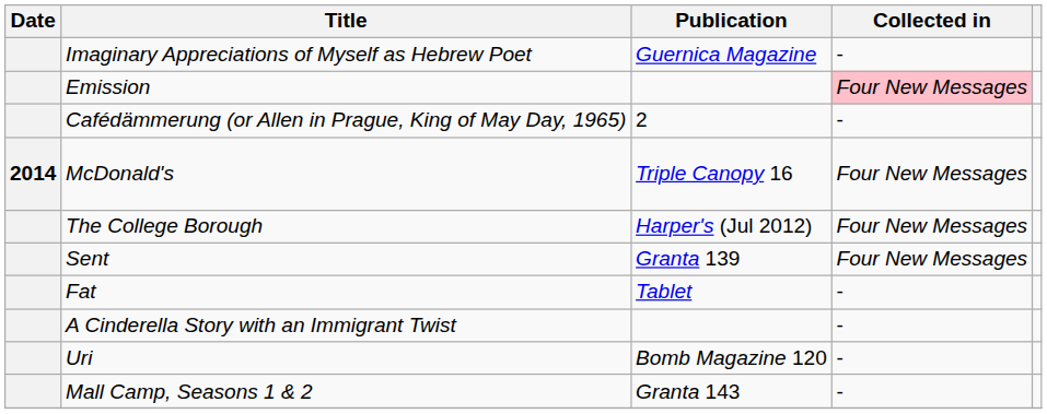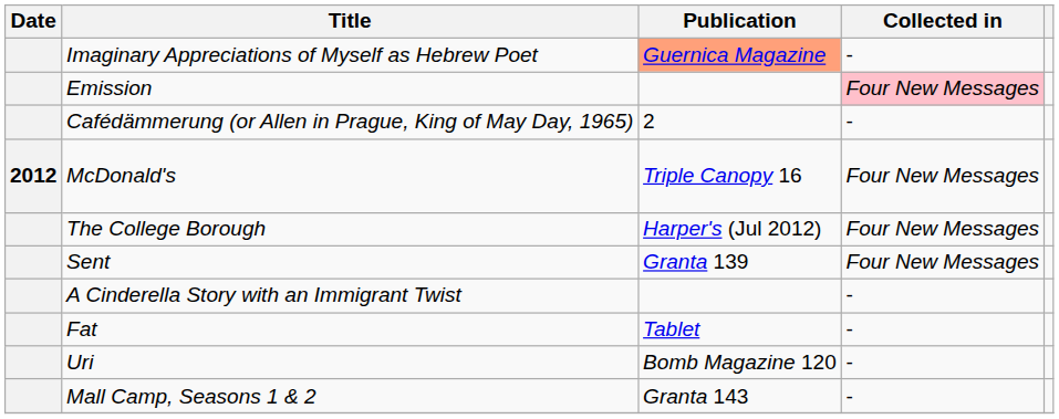 <table class="wikitable plainrowheaders sortable">
 <tr>
 <th scope="col">Date</th>
 <th scope="col">Title</th>
 <th scope="col">Publication</th>
 <th scope="col">Collected in</th>
 <th scope="col" class="unsortable"></th>
 </tr>
 <tr>
 <th></th>
 <td><em>Imaginary Appreciations of Myself as Hebrew Poet</em></td>
-<td><em><a href='#'>Guernica Magazine</a></em></td>
+<td style="background: lightsalmon;"><em><a href='#'>Guernica Magazine</a></em></td>
 <td>-</td>
 <td style="text-align:center;"></td>
 </tr>
 <tr>
 <th></th>
 <td><em>Emission</em></td>
 <td></td>
 <td style="background: pink;"><em>Four New Messages</em></td>
 <td style="text-align:center;"></td>
 </tr>
 <tr>
 <th></th>
 <td><em>Cafédämmerung (or Allen in Prague, King of May Day, 1965)</em></td>
 <td> 2</td>
 <td>-</td>
 <td style="text-align:center;"></td>
 </tr>
 <tr style="height:3.5em;">
-<th>2014</th>
+<th>2012</th>
 <td><em>McDonald's</em></td>
 <td><em><a href='#'>Triple Canopy</a></em> 16</td>
 <td><em>Four New Messages</em></td>
 <td style="text-align:center;"></td>
 </tr>
 <tr>
 <th></th>
 <td><em>The College Borough</em></td>
 <td><em><a href='#'>Harper's</a></em> (Jul 2012)</td>
 <td><em>Four New Messages</em></td>
 <td style="text-align:center;"></td>
 </tr>
 <tr>
 <th></th>
 <td><em>Sent</em></td>
 <td><em><a href='#'>Granta</a></em> 139</td>
 <td><em>Four New Messages</em></td>
 <td style="text-align:center;"></td>
 </tr>
 <tr>
 <th></th>
-<td><em>Fat</em></td>
-<td><em><a href='#'>Tablet</a></em></td>
+<td><em>A Cinderella Story with an Immigrant Twist</em></td>
+<td></td>
 <td>-</td>
 <td style="text-align:center;"></td>
 </tr>
 <tr>
 <th></th>
-<td><em>A Cinderella Story with an Immigrant Twist</em></td>
-<td></td>
+<td><em>Fat</em></td>
+<td><em><a href='#'>Tablet</a></em></td>
 <td>-</td>
 <td style="text-align:center;"></td>
 </tr>
 <tr>
 <th></th>
 <td><em>Uri</em></td>
 <td><em>Bomb Magazine</em> 120</td>
 <td>-</td>
 <td style="text-align:center;"></td>
 </tr>
 <tr>
 <th></th>
 <td><em>Mall Camp, Seasons 1 & 2</em></td>
 <td><em>Granta</em> 143</td>
 <td>-</td>
 <td style="text-align:center;"></td>
 </tr>
 <tr>
 </tr>
 </table>
